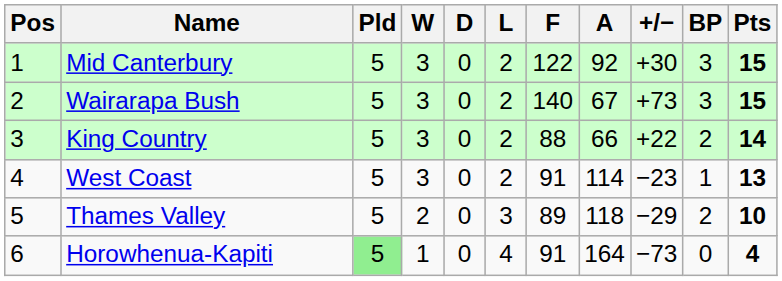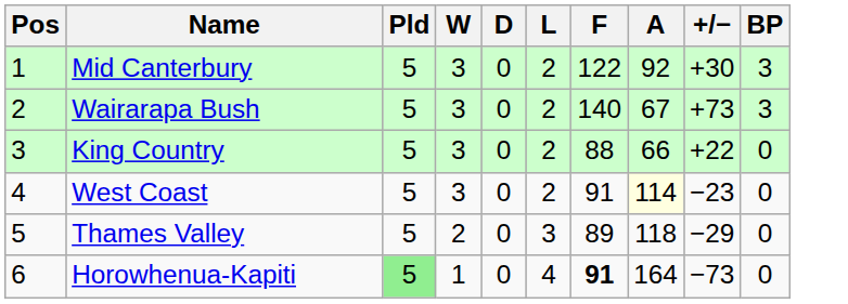 <table class="wikitable" style="text-align:center">
 <tr>
 <th width="20">Pos</th>
 <th width="185">Name</th>
 <th width="20">Pld</th>
 <th width="20">W</th>
 <th width="20">D</th>
 <th width="20">L</th>
 <th width="20">F</th>
 <th width="20">A</th>
 <th width="20">+/−</th>
 <th width="20">BP</th>
-<th width="20">Pts</th>
 </tr>
 <tr style="background:#cfc">
 <td style="text-align:left">1</td>
 <td style="text-align:left"><a href='#'>Mid Canterbury</a></td>
 <td>5</td>
 <td>3</td>
 <td>0</td>
 <td>2</td>
 <td>122</td>
 <td>92</td>
 <td>+30</td>
 <td>3</td>
-<td><strong>15</strong></td>
 </tr>
 <tr style="background:#cfc">
 <td style="text-align:left">2</td>
 <td style="text-align:left"><a href='#'>Wairarapa Bush</a></td>
 <td>5</td>
 <td>3</td>
 <td>0</td>
 <td>2</td>
 <td>140</td>
 <td>67</td>
 <td>+73</td>
 <td>3</td>
-<td><strong>15</strong></td>
 </tr>
 <tr style="background:#cfc">
 <td style="text-align:left">3</td>
 <td style="text-align:left"><a href='#'>King Country</a></td>
 <td>5</td>
 <td>3</td>
 <td>0</td>
 <td>2</td>
 <td>88</td>
 <td>66</td>
 <td>+22</td>
-<td>2</td>
-<td><strong>14</strong></td>
+<td>0</td>
 </tr>
 <tr>
 <td style="text-align:left">4</td>
 <td style="text-align:left"><a href='#'>West Coast</a></td>
 <td>5</td>
 <td>3</td>
 <td>0</td>
 <td>2</td>
 <td>91</td>
-<td>114</td>
+<td style="background: lightyellow;">114</td>
 <td>−23</td>
-<td>1</td>
-<td><strong>13</strong></td>
+<td>0</td>
 </tr>
 <tr>
 <td style="text-align:left">5</td>
 <td style="text-align:left"><a href='#'>Thames Valley</a></td>
 <td>5</td>
 <td>2</td>
 <td>0</td>
 <td>3</td>
 <td>89</td>
 <td>118</td>
 <td>−29</td>
-<td>2</td>
-<td><strong>10</strong></td>
+<td>0</td>
 </tr>
 <tr>
 <td style="text-align:left">6</td>
 <td style="text-align:left"><a href='#'>Horowhenua-Kapiti</a></td>
 <td style="background: lightgreen;">5</td>
 <td>1</td>
 <td>0</td>
 <td>4</td>
-<td>91</td>
+<td><strong>91</strong></td>
 <td>164</td>
 <td>−73</td>
 <td>0</td>
-<td><strong>4</strong></td>
 </tr>
 </table>
